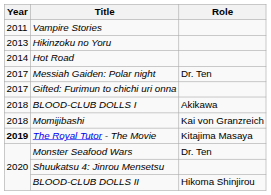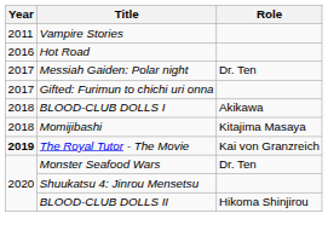 <table class="wikitable">
 <tr>
 <th>Year</th>
 <th>Title</th>
 <th>Role</th>
 </tr>
 <tr>
 <td>2011</td>
 <td><em>Vampire Stories</em></td>
 <td></td>
 </tr>
 <tr>
-<td>2013</td>
-<td><em>Hikinzoku no Yoru</em></td>
-<td></td>
-</tr>
-<tr>
-<td>2014</td>
+<td>2016</td>
 <td><em>Hot Road</em></td>
 <td></td>
 </tr>
 <tr>
 <td>2017</td>
 <td><em>Messiah Gaiden: Polar night</em></td>
 <td>Dr. Ten</td>
 </tr>
 <tr>
 <td>2017</td>
 <td><em>Gifted: Furimun to chichi uri onna</em></td>
 <td></td>
 </tr>
 <tr>
 <td>2018</td>
 <td><em>BLOOD-CLUB DOLLS I</em></td>
 <td>Akikawa</td>
 </tr>
 <tr>
 <td>2018</td>
 <td><em>Momijibashi</em></td>
-<td>Kai von Granzreich</td>
+<td>Kitajima Masaya</td>
 </tr>
 <tr>
 <td><strong>2019</strong></td>
 <td><em><a href='#'>The Royal Tutor</a> - The Movie</em></td>
-<td>Kitajima Masaya</td>
+<td>Kai von Granzreich</td>
 </tr>
 <tr>
 <td rowspan="4">2020</td>
 <td><em>Monster Seafood Wars</em></td>
 <td>Dr. Ten</td>
 </tr>
 <tr>
 <td><em>Shuukatsu 4: Jinrou Mensetsu</em></td>
 <td></td>
 </tr>
 <tr>
 <td><em>BLOOD-CLUB DOLLS II</em></td>
 <td>Hikoma Shinjirou</td>
 </tr>
 </table>
